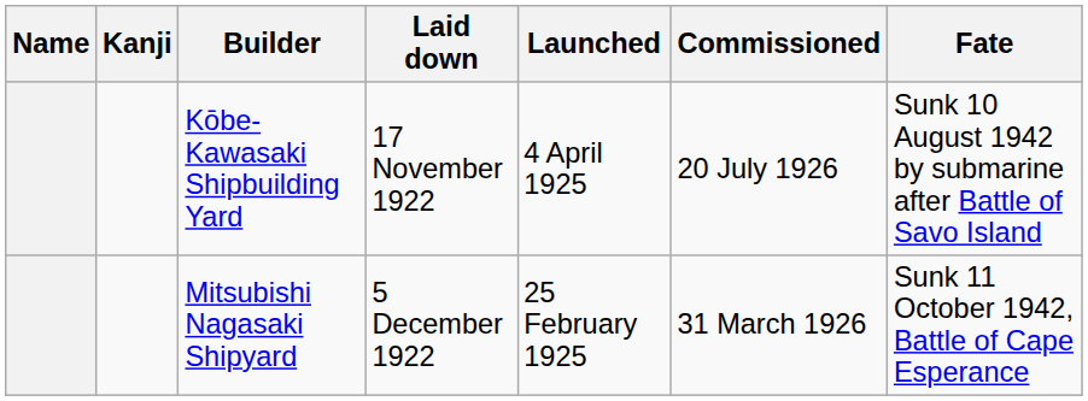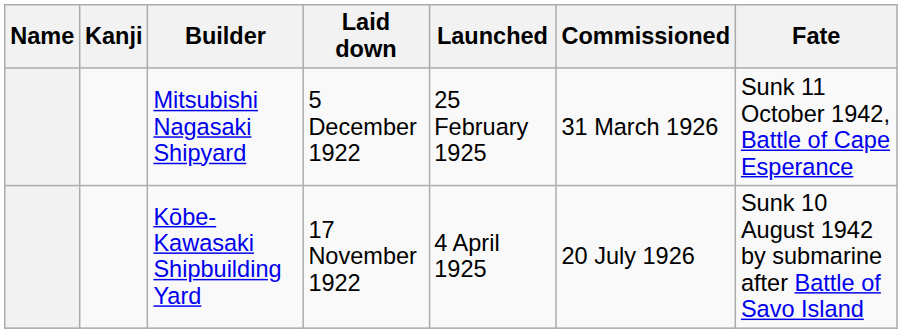 <table class="wikitable plainrowheaders">
 <tr>
 <th scope="col">Name</th>
 <th scope="col">Kanji</th>
 <th scope="col">Builder</th>
 <th scope="col">Laid down</th>
 <th scope="col">Launched</th>
 <th scope="col">Commissioned</th>
 <th scope="col">Fate</th>
 </tr>
 <tr>
 <th scope="row"></th>
 <td></td>
+<td><a href='#'>Mitsubishi Nagasaki Shipyard</a></td>
+<td>5 December 1922</td>
+<td>25 February 1925</td>
+<td>31 March 1926</td>
+<td>Sunk 11 October 1942, <a href='#'>Battle of Cape Esperance</a></td>
+</tr>
+<tr>
+<th scope="row"></th>
+<td></td>
 <td><a href='#'>Kōbe-Kawasaki Shipbuilding Yard</a></td>
 <td>17 November 1922</td>
 <td>4 April 1925</td>
 <td>20 July 1926</td>
 <td>Sunk 10 August 1942 by submarine  after <a href='#'>Battle of Savo Island</a></td>
 </tr>
-<tr>
-<th scope="row"></th>
-<td></td>
-<td><a href='#'>Mitsubishi Nagasaki Shipyard</a></td>
-<td>5 December 1922</td>
-<td>25 February 1925</td>
-<td>31 March 1926</td>
-<td>Sunk 11 October 1942, <a href='#'>Battle of Cape Esperance</a></td>
-</tr>
 </table>
